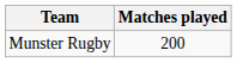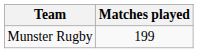 <table class="wikitable sortable">
 <tr>
 <th>Team</th>
 <th>Matches played</th>
 </tr>
 <tr>
 <td>Munster Rugby</td>
-<td align=center>200</td>
+<td align=center>199</td>
 </tr>
 </table>
